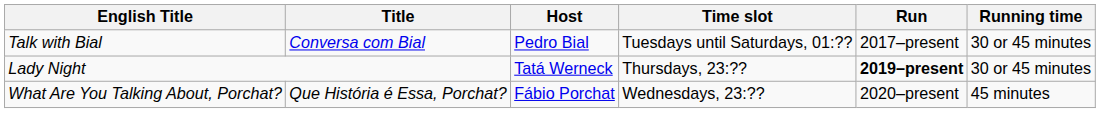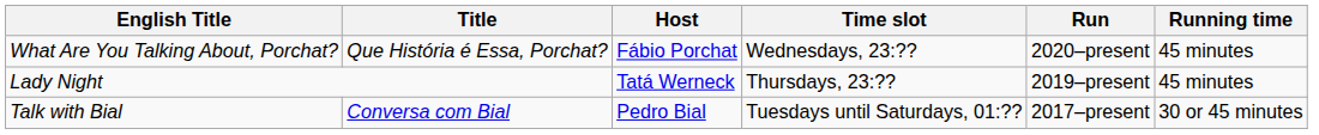 <table class="wikitable">
 <tr>
 <th>English Title</th>
 <th>Title</th>
 <th>Host</th>
 <th>Time slot</th>
 <th>Run</th>
 <th>Running time</th>
 </tr>
 <tr>
+<td><em>What Are You Talking About, Porchat?</em></td>
+<td><em>Que História é Essa, Porchat?</em></td>
+<td><a href='#'>Fábio Porchat</a></td>
+<td>Wednesdays, 23:??</td>
+<td>2020–present</td>
+<td>45 minutes</td>
+</tr>
+<tr>
+<td colspan="2"><em>Lady Night</em></td>
+<td><a href='#'>Tatá Werneck</a></td>
+<td>Thursdays, 23:??</td>
+<td>2019–present</td>
+<td>45 minutes</td>
+</tr>
+<tr>
 <td><em>Talk with Bial</em></td>
 <td><em><a href='#'>Conversa com Bial</a></em></td>
 <td><a href='#'>Pedro Bial</a></td>
 <td>Tuesdays until Saturdays, 01:??</td>
 <td>2017–present</td>
 <td>30 or 45 minutes</td>
 </tr>
-<tr>
-<td colspan="2"><em>Lady Night</em></td>
-<td><a href='#'>Tatá Werneck</a></td>
-<td>Thursdays, 23:??</td>
-<td><strong>2019–present</strong></td>
-<td>30 or 45 minutes</td>
-</tr>
-<tr>
-<td><em>What Are You Talking About, Porchat?</em></td>
-<td><em>Que História é Essa, Porchat?</em></td>
-<td><a href='#'>Fábio Porchat</a></td>
-<td>Wednesdays, 23:??</td>
-<td>2020–present</td>
-<td>45 minutes</td>
-</tr>
 </table>
